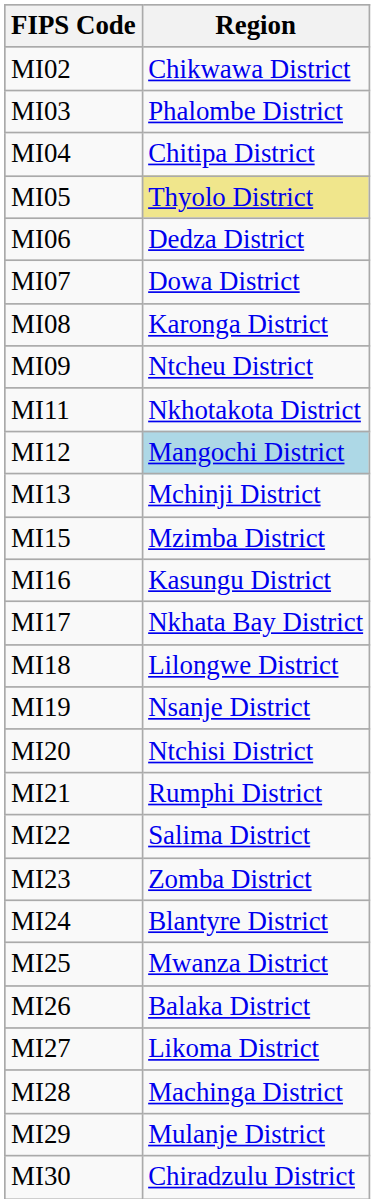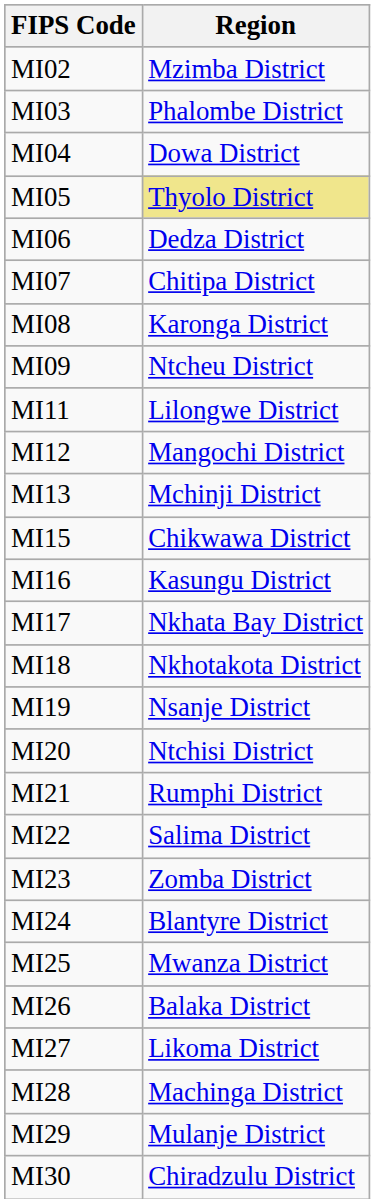 <table class="wikitable">
 <tr>
 <th>FIPS Code</th>
 <th>Region</th>
 </tr>
 <tr>
 <td>MI02</td>
-<td><a href='#'>Chikwawa District</a></td>
+<td><a href='#'>Mzimba District</a></td>
 </tr>
 <tr>
 <td>MI03</td>
 <td><a href='#'>Phalombe District</a></td>
 </tr>
 <tr>
 <td>MI04</td>
-<td><a href='#'>Chitipa District</a></td>
+<td><a href='#'>Dowa District</a></td>
 </tr>
 <tr>
 <td>MI05</td>
 <td style="background: khaki;"><a href='#'>Thyolo District</a></td>
 </tr>
 <tr>
 <td>MI06</td>
 <td><a href='#'>Dedza District</a></td>
 </tr>
 <tr>
 <td>MI07</td>
-<td><a href='#'>Dowa District</a></td>
+<td><a href='#'>Chitipa District</a></td>
 </tr>
 <tr>
 <td>MI08</td>
 <td><a href='#'>Karonga District</a></td>
 </tr>
 <tr>
 <td>MI09</td>
 <td><a href='#'>Ntcheu District</a></td>
 </tr>
 <tr>
 <td>MI11</td>
-<td><a href='#'>Nkhotakota District</a></td>
+<td><a href='#'>Lilongwe District</a></td>
 </tr>
 <tr>
 <td>MI12</td>
-<td style="background: lightblue;"><a href='#'>Mangochi District</a></td>
+<td><a href='#'>Mangochi District</a></td>
 </tr>
 <tr>
 <td>MI13</td>
 <td><a href='#'>Mchinji District</a></td>
 </tr>
 <tr>
 <td>MI15</td>
-<td><a href='#'>Mzimba District</a></td>
+<td><a href='#'>Chikwawa District</a></td>
 </tr>
 <tr>
 <td>MI16</td>
 <td><a href='#'>Kasungu District</a></td>
 </tr>
 <tr>
 <td>MI17</td>
 <td><a href='#'>Nkhata Bay District</a></td>
 </tr>
 <tr>
 <td>MI18</td>
-<td><a href='#'>Lilongwe District</a></td>
+<td><a href='#'>Nkhotakota District</a></td>
 </tr>
 <tr>
 <td>MI19</td>
 <td><a href='#'>Nsanje District</a></td>
 </tr>
 <tr>
 <td>MI20</td>
 <td><a href='#'>Ntchisi District</a></td>
 </tr>
 <tr>
 <td>MI21</td>
 <td><a href='#'>Rumphi District</a></td>
 </tr>
 <tr>
 <td>MI22</td>
 <td><a href='#'>Salima District</a></td>
 </tr>
 <tr>
 <td>MI23</td>
 <td><a href='#'>Zomba District</a></td>
 </tr>
 <tr>
 <td>MI24</td>
 <td><a href='#'>Blantyre District</a></td>
 </tr>
 <tr>
 <td>MI25</td>
 <td><a href='#'>Mwanza District</a></td>
 </tr>
 <tr>
 <td>MI26</td>
 <td><a href='#'>Balaka District</a></td>
 </tr>
 <tr>
 <td>MI27</td>
 <td><a href='#'>Likoma District</a></td>
 </tr>
 <tr>
 <td>MI28</td>
 <td><a href='#'>Machinga District</a></td>
 </tr>
 <tr>
 <td>MI29</td>
 <td><a href='#'>Mulanje District</a></td>
 </tr>
 <tr>
 <td>MI30</td>
 <td><a href='#'>Chiradzulu District</a></td>
 </tr>
 </table>
